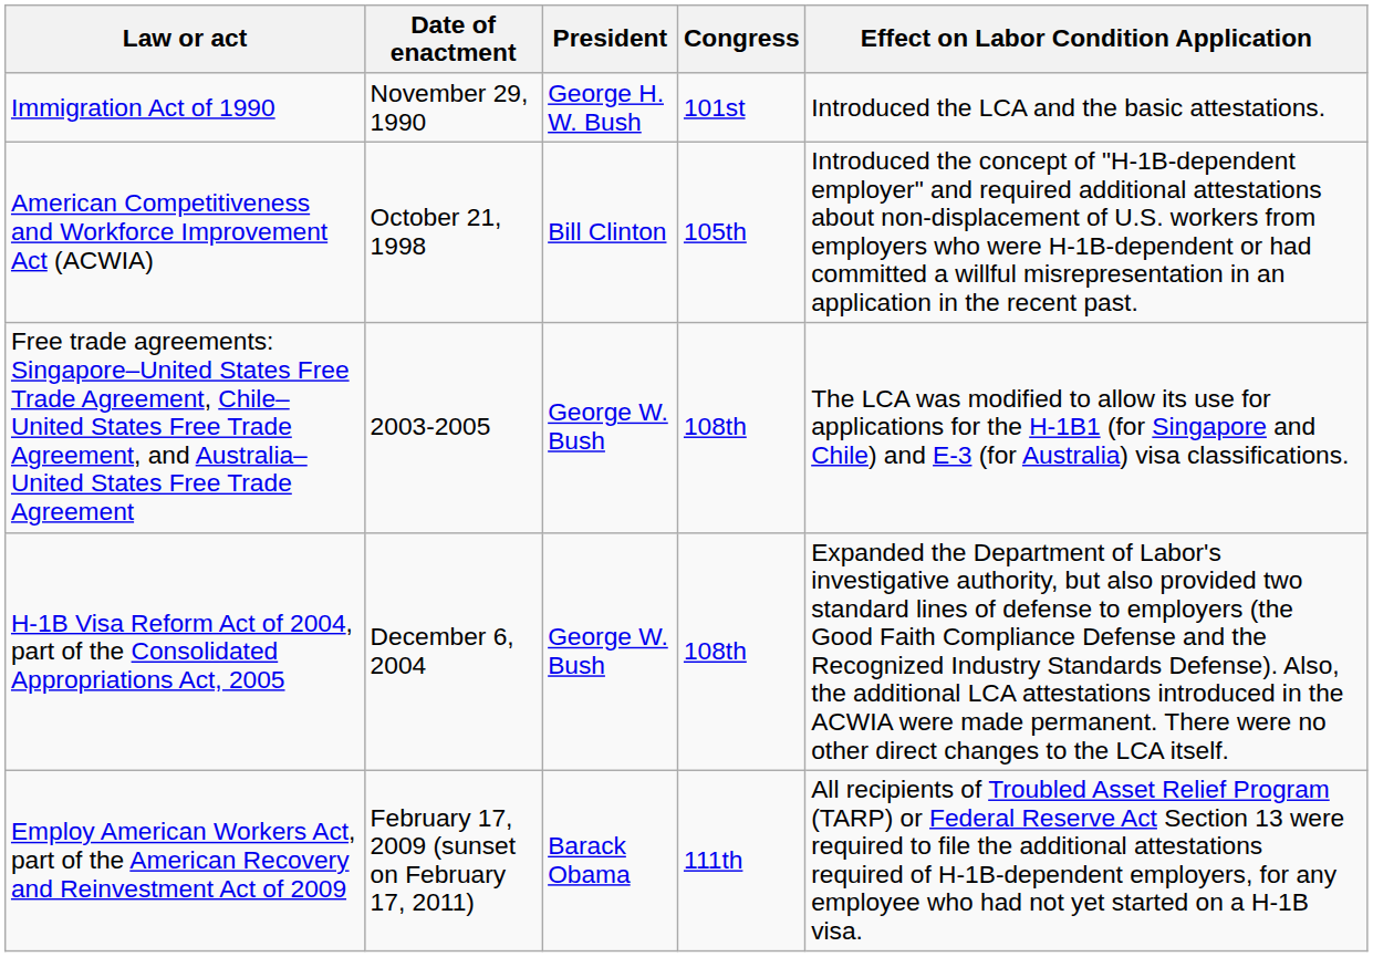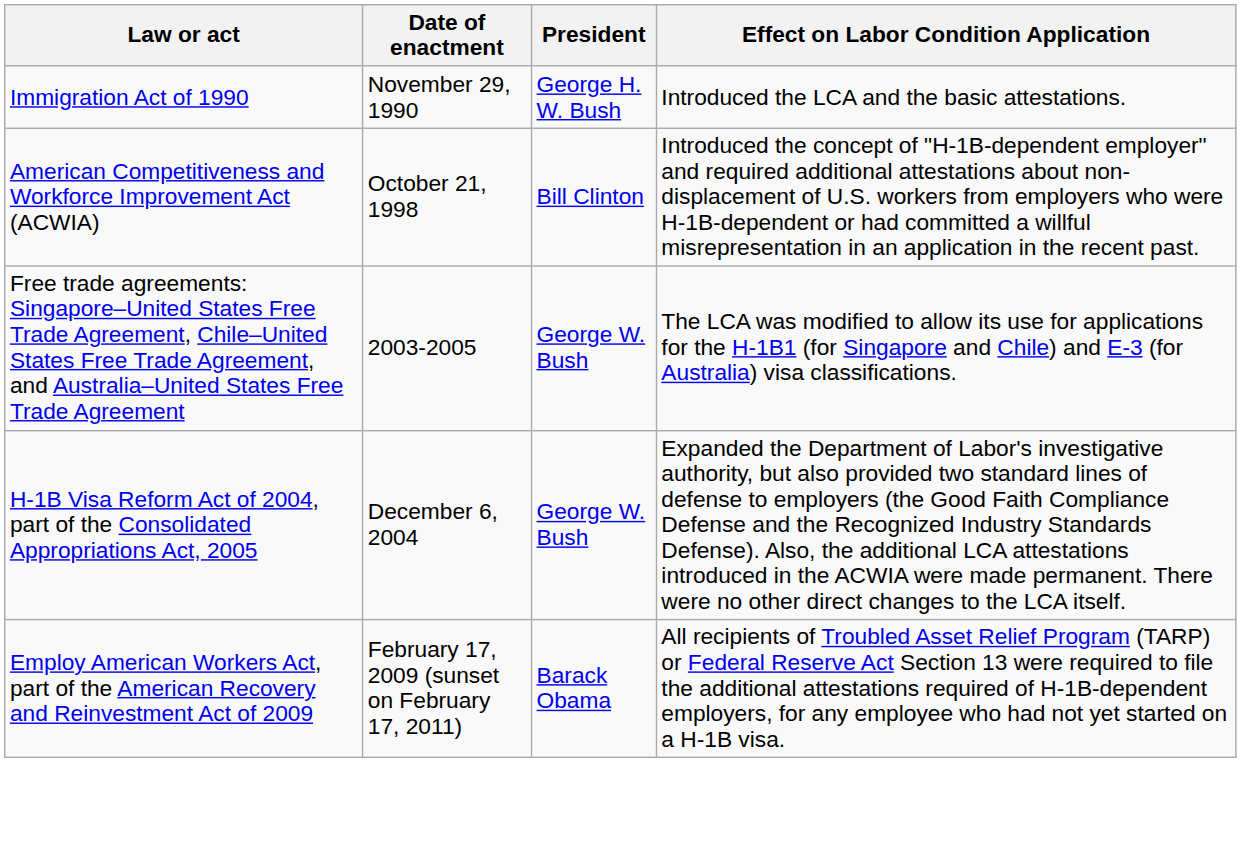 <table class="wikitable" border="1">
 <tr>
 <th>Law or act</th>
 <th>Date of enactment</th>
 <th>President</th>
-<th>Congress</th>
 <th>Effect on Labor Condition Application</th>
 </tr>
 <tr>
 <td><a href='#'>Immigration Act of 1990</a></td>
 <td>November 29, 1990</td>
 <td><a href='#'>George H. W. Bush</a></td>
-<td><a href='#'>101st</a></td>
 <td>Introduced the LCA and the basic attestations.</td>
 </tr>
 <tr>
 <td><a href='#'>American Competitiveness and Workforce Improvement Act</a> (ACWIA)</td>
 <td>October 21, 1998</td>
 <td><a href='#'>Bill Clinton</a></td>
-<td><a href='#'>105th</a></td>
 <td>Introduced the concept of "H-1B-dependent employer" and required additional attestations about non-displacement of U.S. workers from employers who were H-1B-dependent or had committed a willful misrepresentation in an application in the recent past.</td>
 </tr>
 <tr>
 <td>Free trade agreements: <a href='#'>Singapore–United States Free Trade Agreement</a>, <a href='#'>Chile–United States Free Trade Agreement</a>, and <a href='#'>Australia–United States Free Trade Agreement</a></td>
 <td>2003-2005</td>
 <td><a href='#'>George W. Bush</a></td>
-<td><a href='#'>108th</a></td>
 <td>The LCA was modified to allow its use for applications for the <a href='#'>H-1B1</a> (for <a href='#'>Singapore</a> and <a href='#'>Chile</a>) and <a href='#'>E-3</a> (for <a href='#'>Australia</a>) visa classifications.</td>
 </tr>
 <tr>
 <td><a href='#'>H-1B Visa Reform Act of 2004</a>, part of the <a href='#'>Consolidated Appropriations Act, 2005</a></td>
 <td>December 6, 2004</td>
 <td><a href='#'>George W. Bush</a></td>
-<td><a href='#'>108th</a></td>
 <td>Expanded the Department of Labor's investigative authority, but also provided two standard lines of defense to employers (the Good Faith Compliance Defense and the Recognized Industry Standards Defense). Also, the additional LCA attestations introduced in the ACWIA were made permanent. There were no other direct changes to the LCA itself.</td>
 </tr>
 <tr>
 <td><a href='#'>Employ American Workers Act</a>, part of the <a href='#'>American Recovery and Reinvestment Act of 2009</a></td>
 <td>February 17, 2009 (sunset on February 17, 2011)</td>
 <td><a href='#'>Barack Obama</a></td>
-<td><a href='#'>111th</a></td>
 <td>All recipients of <a href='#'>Troubled Asset Relief Program</a> (TARP) or <a href='#'>Federal Reserve Act</a> Section 13 were required to file the additional attestations required of H-1B-dependent employers, for any employee who had not yet started on a H-1B visa.</td>
 </tr>
 </table>
